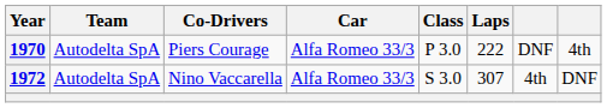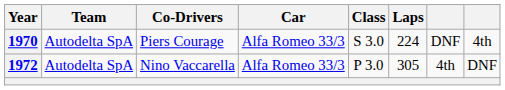 <table class="wikitable" style="text-align:center; font-size:90%">
 <tr>
 <th>Year</th>
 <th>Team</th>
 <th>Co-Drivers</th>
 <th>Car</th>
 <th>Class</th>
 <th>Laps</th>
 <th></th>
 <th></th>
 </tr>
 <tr>
 <th><a href='#'>1970</a></th>
 <td align="left"> <a href='#'>Autodelta SpA</a></td>
 <td align="left"> <a href='#'>Piers Courage</a></td>
 <td align="left"><a href='#'>Alfa Romeo 33/3</a></td>
-<td>P 3.0</td>
-<td>222</td>
+<td>S 3.0</td>
+<td>224</td>
 <td>DNF</td>
 <td>4th</td>
 </tr>
 <tr>
 <th><a href='#'>1972</a></th>
 <td align="left"> <a href='#'>Autodelta SpA</a></td>
 <td align="left"> <a href='#'>Nino Vaccarella</a></td>
 <td align="left"><a href='#'>Alfa Romeo 33/3</a></td>
-<td>S 3.0</td>
-<td>307</td>
+<td>P 3.0</td>
+<td>305</td>
 <td>4th</td>
 <td>DNF</td>
 </tr>
 <tr>
 <th colspan="8"></th>
 </tr>
 </table>
